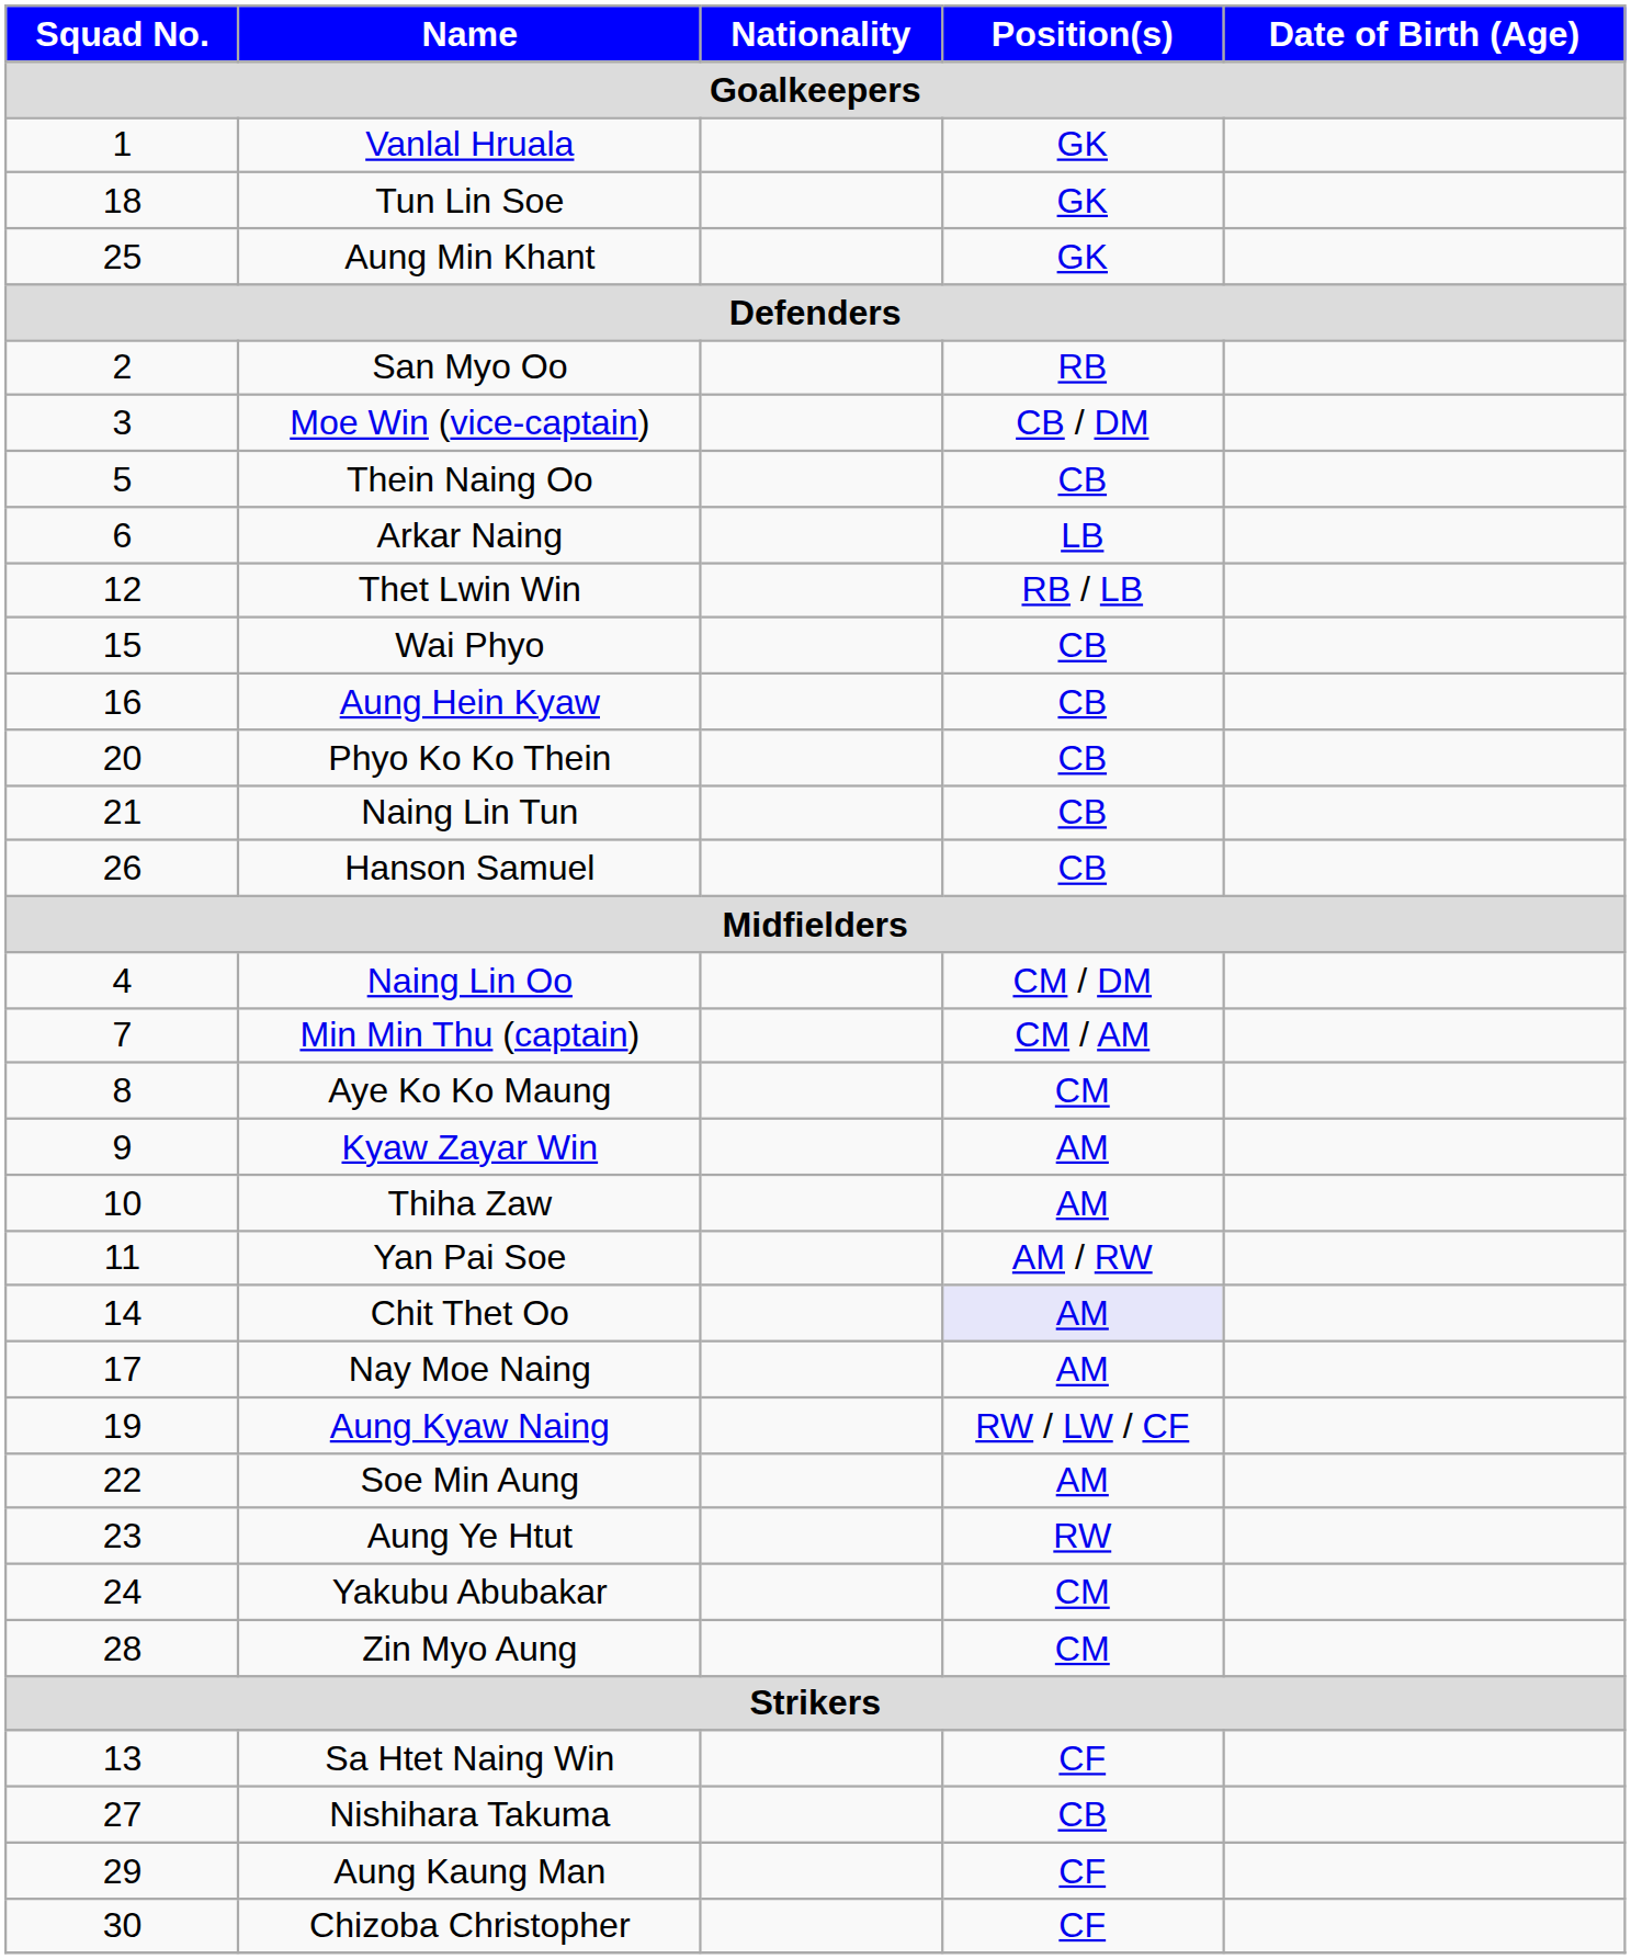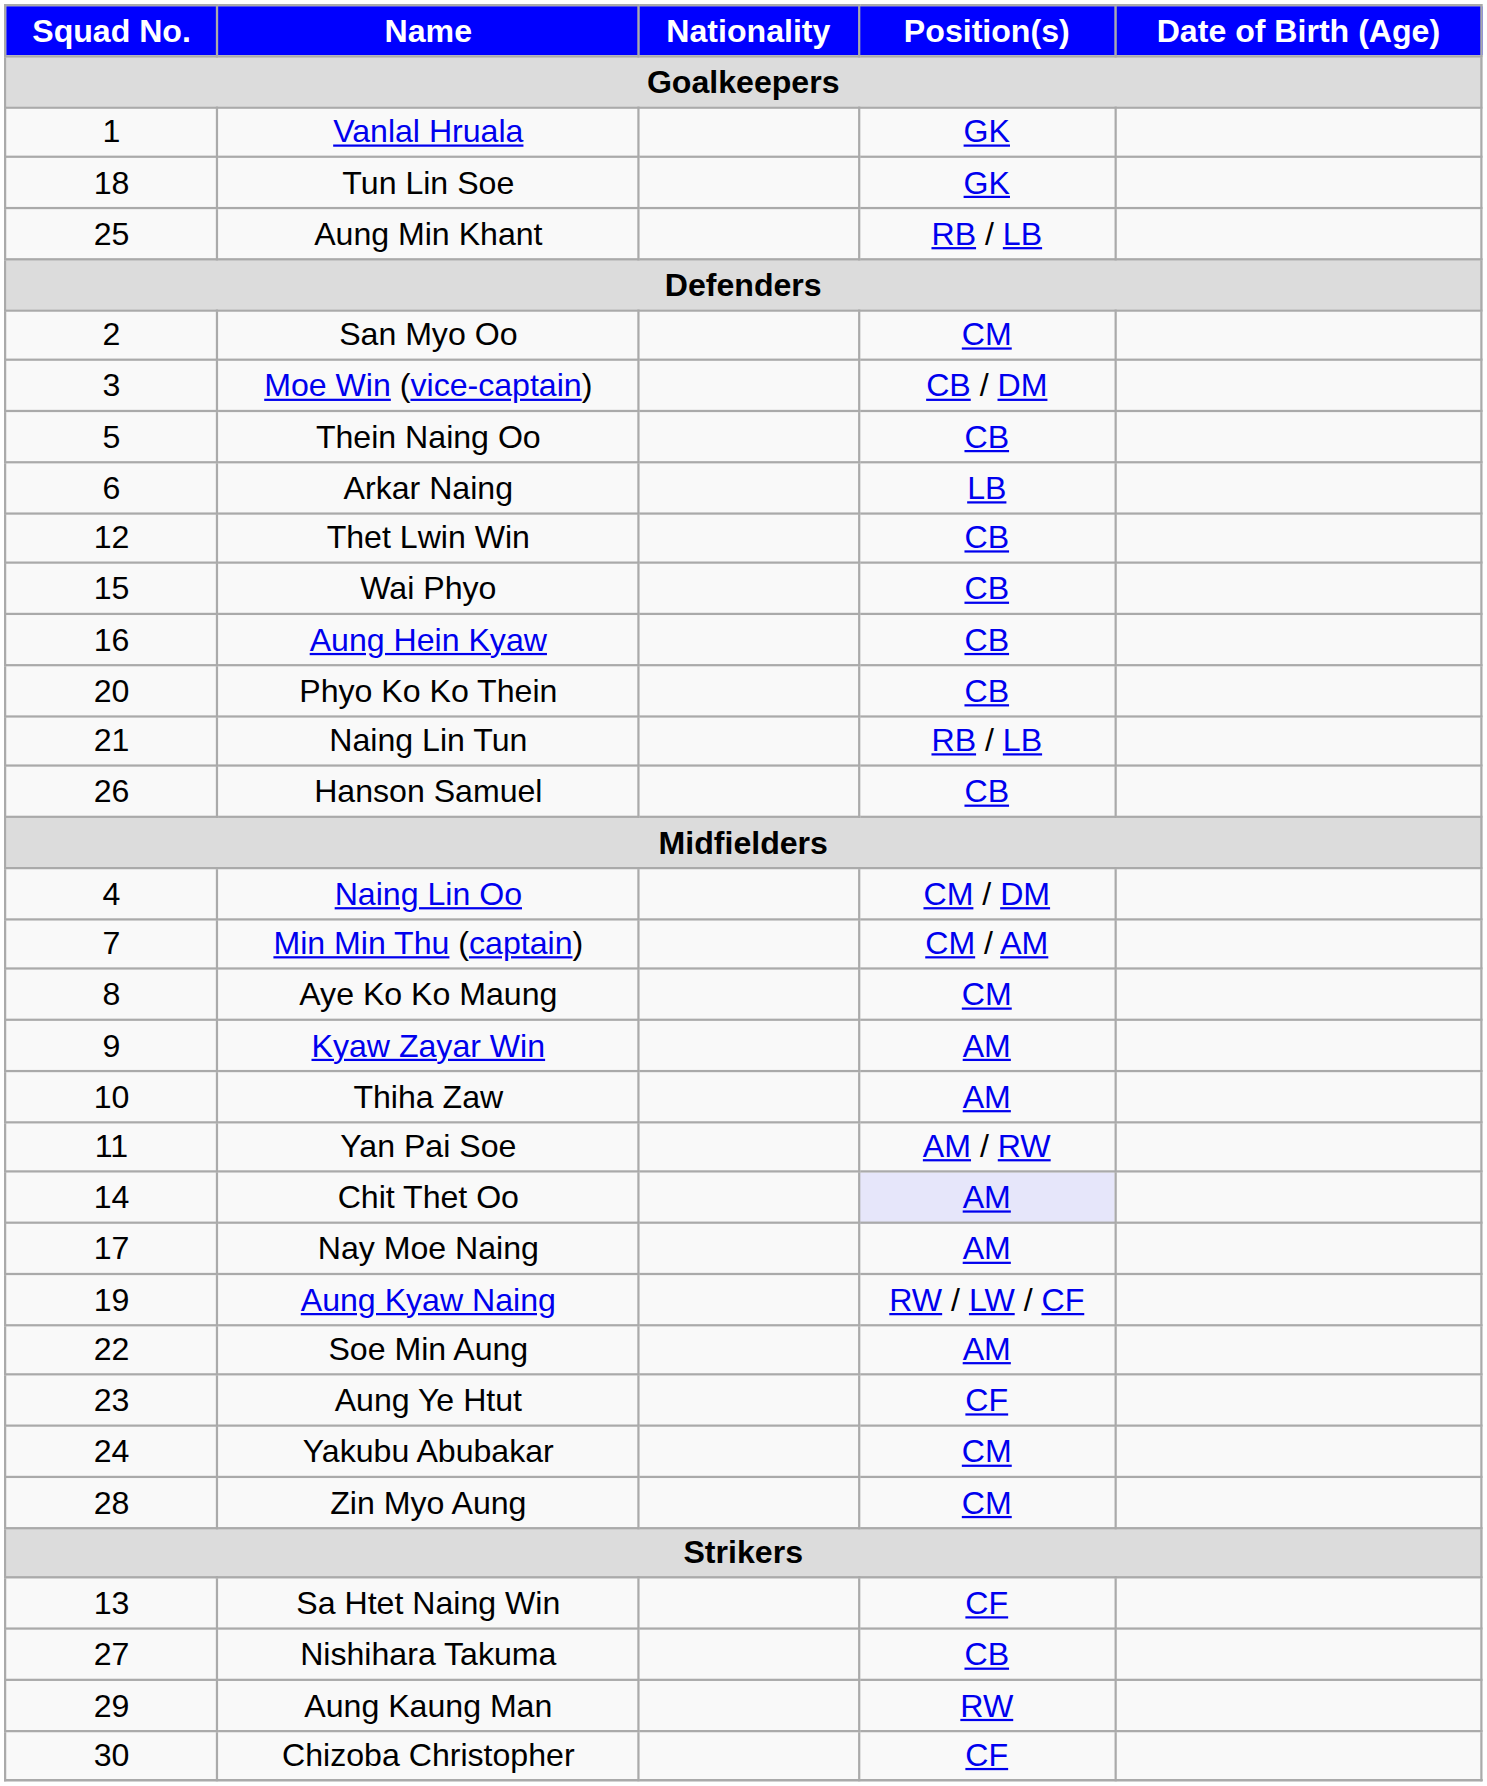 <table class="wikitable" style="text-align:center; font-size:90%; width:75%;">
 <tr>
 <th style="background:#00f; color:white; text-align:center;">Squad No.</th>
 <th style="background:#00f; color:white; text-align:center;">Name</th>
 <th style="background:#00f; color:white; text-align:center;">Nationality</th>
 <th style="background:#00f; color:white; text-align:center;">Position(s)</th>
 <th style="background:#00f; color:white; text-align:center;">Date of Birth (Age)</th>
 </tr>
 <tr>
 <th colspan="10" style="background:#dcdcdc; text-align:center;">Goalkeepers</th>
 </tr>
 <tr>
 <td>1</td>
 <td><a href='#'>Vanlal Hruala</a></td>
 <td></td>
 <td><a href='#'>GK</a></td>
 <td></td>
 </tr>
 <tr>
 <td>18</td>
 <td>Tun Lin Soe</td>
 <td></td>
 <td><a href='#'>GK</a></td>
 <td></td>
 </tr>
 <tr>
 <td>25</td>
 <td>Aung Min Khant</td>
 <td></td>
-<td><a href='#'>GK</a></td>
+<td><a href='#'>RB</a> / <a href='#'>LB</a></td>
 <td></td>
 </tr>
 <tr>
 <th colspan="10" style="background:#dcdcdc; text-align:center;">Defenders</th>
 </tr>
 <tr>
 <td>2</td>
 <td>San Myo Oo</td>
 <td></td>
-<td><a href='#'>RB</a></td>
+<td><a href='#'>CM</a></td>
 <td></td>
 </tr>
 <tr>
 <td>3</td>
 <td><a href='#'>Moe Win</a> (<a href='#'>vice-captain</a>)</td>
 <td></td>
 <td><a href='#'>CB</a> / <a href='#'>DM</a></td>
 <td></td>
 </tr>
 <tr>
 <td>5</td>
 <td>Thein Naing Oo</td>
 <td></td>
 <td><a href='#'>CB</a></td>
 <td></td>
 </tr>
 <tr>
 <td>6</td>
 <td>Arkar Naing</td>
 <td></td>
 <td><a href='#'>LB</a></td>
 <td></td>
 </tr>
 <tr>
 <td>12</td>
 <td>Thet Lwin Win</td>
 <td></td>
-<td><a href='#'>RB</a> / <a href='#'>LB</a></td>
+<td><a href='#'>CB</a></td>
 <td></td>
 </tr>
 <tr>
 <td>15</td>
 <td>Wai Phyo</td>
 <td></td>
 <td><a href='#'>CB</a></td>
 <td></td>
 </tr>
 <tr>
 <td>16</td>
 <td><a href='#'>Aung Hein Kyaw</a></td>
 <td></td>
 <td><a href='#'>CB</a></td>
 <td></td>
 </tr>
 <tr>
 <td>20</td>
 <td>Phyo Ko Ko Thein</td>
 <td></td>
 <td><a href='#'>CB</a></td>
 <td></td>
 </tr>
 <tr>
 <td>21</td>
 <td>Naing Lin Tun</td>
 <td></td>
-<td><a href='#'>CB</a></td>
+<td><a href='#'>RB</a> / <a href='#'>LB</a></td>
 <td></td>
 </tr>
 <tr>
 <td>26</td>
 <td>Hanson Samuel</td>
 <td></td>
 <td><a href='#'>CB</a></td>
 <td></td>
 </tr>
 <tr>
 <th colspan="10" style="background:#dcdcdc; text-align:center;">Midfielders</th>
 </tr>
 <tr>
 <td>4</td>
 <td><a href='#'>Naing Lin Oo</a></td>
 <td></td>
 <td><a href='#'>CM</a> / <a href='#'>DM</a></td>
 <td></td>
 </tr>
 <tr>
 <td>7</td>
 <td><a href='#'>Min Min Thu</a> (<a href='#'>captain</a>)</td>
 <td></td>
 <td><a href='#'>CM</a> / <a href='#'>AM</a></td>
 <td></td>
 </tr>
 <tr>
 <td>8</td>
 <td>Aye Ko Ko Maung</td>
 <td></td>
 <td><a href='#'>CM</a></td>
 <td></td>
 </tr>
 <tr>
 <td>9</td>
 <td><a href='#'>Kyaw Zayar Win</a></td>
 <td></td>
 <td><a href='#'>AM</a></td>
 <td></td>
 </tr>
 <tr>
 <td>10</td>
 <td>Thiha Zaw</td>
 <td></td>
 <td><a href='#'>AM</a></td>
 <td></td>
 </tr>
 <tr>
 <td>11</td>
 <td>Yan Pai Soe</td>
 <td></td>
 <td><a href='#'>AM</a> / <a href='#'>RW</a></td>
 <td></td>
 </tr>
 <tr>
 <td>14</td>
 <td>Chit Thet Oo</td>
 <td></td>
 <td style="background: lavender;"><a href='#'>AM</a></td>
 <td></td>
 </tr>
 <tr>
 <td>17</td>
 <td>Nay Moe Naing</td>
 <td></td>
 <td><a href='#'>AM</a></td>
 <td></td>
 </tr>
 <tr>
 <td>19</td>
 <td><a href='#'>Aung Kyaw Naing</a></td>
 <td></td>
 <td><a href='#'>RW</a> / <a href='#'>LW</a> / <a href='#'>CF</a></td>
 <td></td>
 </tr>
 <tr>
 <td>22</td>
 <td>Soe Min Aung</td>
 <td></td>
 <td><a href='#'>AM</a></td>
 <td></td>
 </tr>
 <tr>
 <td>23</td>
 <td>Aung Ye Htut</td>
 <td></td>
-<td><a href='#'>RW</a></td>
+<td><a href='#'>CF</a></td>
 <td></td>
 </tr>
 <tr>
 <td>24</td>
 <td>Yakubu Abubakar</td>
 <td></td>
 <td><a href='#'>CM</a></td>
 <td></td>
 </tr>
 <tr>
 <td>28</td>
 <td>Zin Myo Aung</td>
 <td></td>
 <td><a href='#'>CM</a></td>
 <td></td>
 </tr>
 <tr>
 <th colspan="10" style="background:#dcdcdc; text-align:center;">Strikers</th>
 </tr>
 <tr>
 <td>13</td>
 <td>Sa Htet Naing Win</td>
 <td></td>
 <td><a href='#'>CF</a></td>
 <td></td>
 </tr>
 <tr>
 <td>27</td>
 <td>Nishihara Takuma</td>
 <td></td>
 <td><a href='#'>CB</a></td>
 <td></td>
 </tr>
 <tr>
 <td>29</td>
 <td>Aung Kaung Man</td>
 <td></td>
-<td><a href='#'>CF</a></td>
+<td><a href='#'>RW</a></td>
 <td></td>
 </tr>
 <tr>
 <td>30</td>
 <td>Chizoba Christopher</td>
 <td></td>
 <td><a href='#'>CF</a></td>
 <td></td>
 </tr>
 <tr>
 </tr>
 </table>
